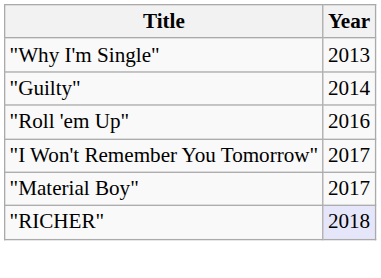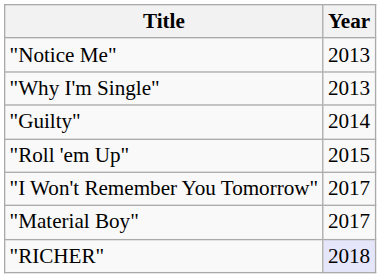 <table class="wikitable">
 <tr>
 <th>Title</th>
 <th>Year</th>
+</tr>
+<tr>
+<td>"Notice Me"</td>
+<td>2013</td>
 </tr>
 <tr>
 <td>"Why I'm Single"</td>
 <td>2013</td>
 </tr>
 <tr>
 <td>"Guilty"</td>
 <td>2014</td>
 </tr>
 <tr>
 <td>"Roll 'em Up"</td>
-<td>2016</td>
+<td>2015</td>
 </tr>
 <tr>
 <td>"I Won't Remember You Tomorrow"</td>
 <td>2017</td>
 </tr>
 <tr>
 <td>"Material Boy"</td>
 <td>2017</td>
 </tr>
 <tr>
 <td>"RICHER"</td>
 <td style="background: lavender;">2018</td>
 </tr>
 </table>
